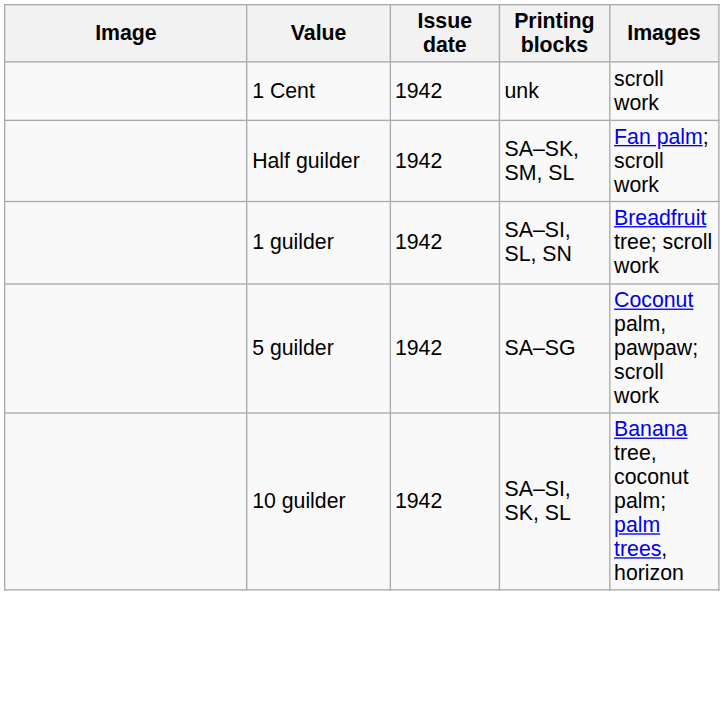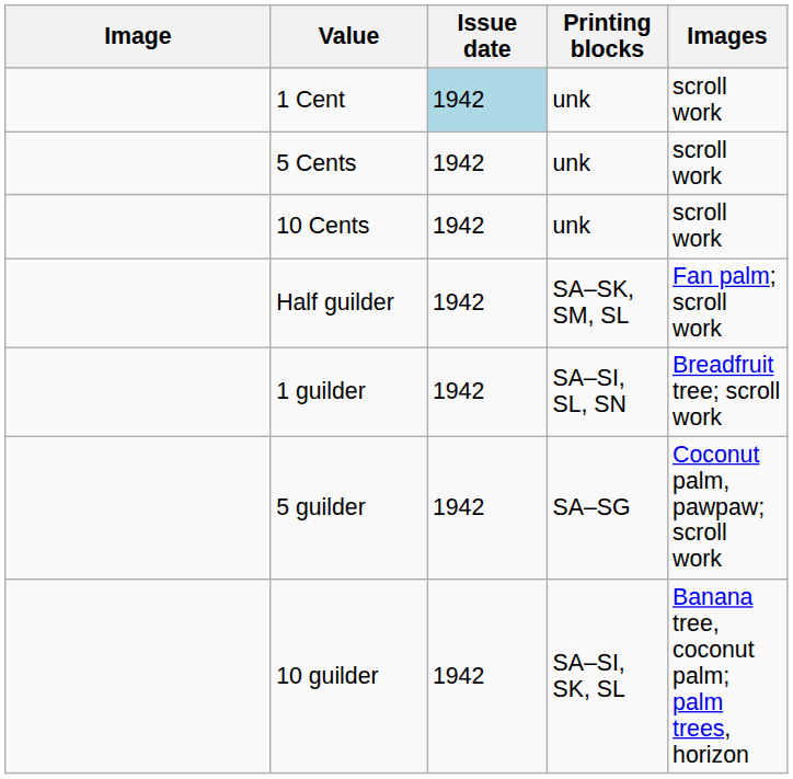 <table class="wikitable">
 <tr>
 <th scope="col" style="width:175px;">Image</th>
 <th scope="col" style="width:100px; ">Value</th>
 <th scope="col" style="width:75px;">Issue date</th>
 <th scope="col" style="width:75px;">Printing blocks</th>
 <th scope="col" style="width:75px;">Images</th>
 </tr>
 <tr>
 <td></td>
 <td>1 Cent</td>
+<td style="background: lightblue;">1942</td>
+<td>unk</td>
+<td>scroll work</td>
+</tr>
+<tr>
+<td></td>
+<td>5 Cents</td>
+<td>1942</td>
+<td>unk</td>
+<td>scroll work</td>
+</tr>
+<tr>
+<td></td>
+<td>10 Cents</td>
 <td>1942</td>
 <td>unk</td>
 <td>scroll work</td>
 </tr>
 <tr>
 <td></td>
 <td>Half guilder</td>
 <td>1942</td>
 <td>SA–SK, SM, SL</td>
 <td><a href='#'>Fan palm</a>; scroll work</td>
 </tr>
 <tr>
 <td></td>
 <td>1 guilder</td>
 <td>1942</td>
 <td>SA–SI, SL, SN</td>
 <td><a href='#'>Breadfruit</a> tree; scroll work</td>
 </tr>
 <tr>
 <td></td>
 <td>5 guilder</td>
 <td>1942</td>
 <td>SA–SG</td>
 <td><a href='#'>Coconut</a> palm, pawpaw; scroll work</td>
 </tr>
 <tr>
 <td></td>
 <td>10 guilder</td>
 <td>1942</td>
 <td>SA–SI, SK, SL</td>
 <td><a href='#'>Banana</a> tree, coconut palm; <a href='#'>palm trees</a>, horizon</td>
 </tr>
 </table>
